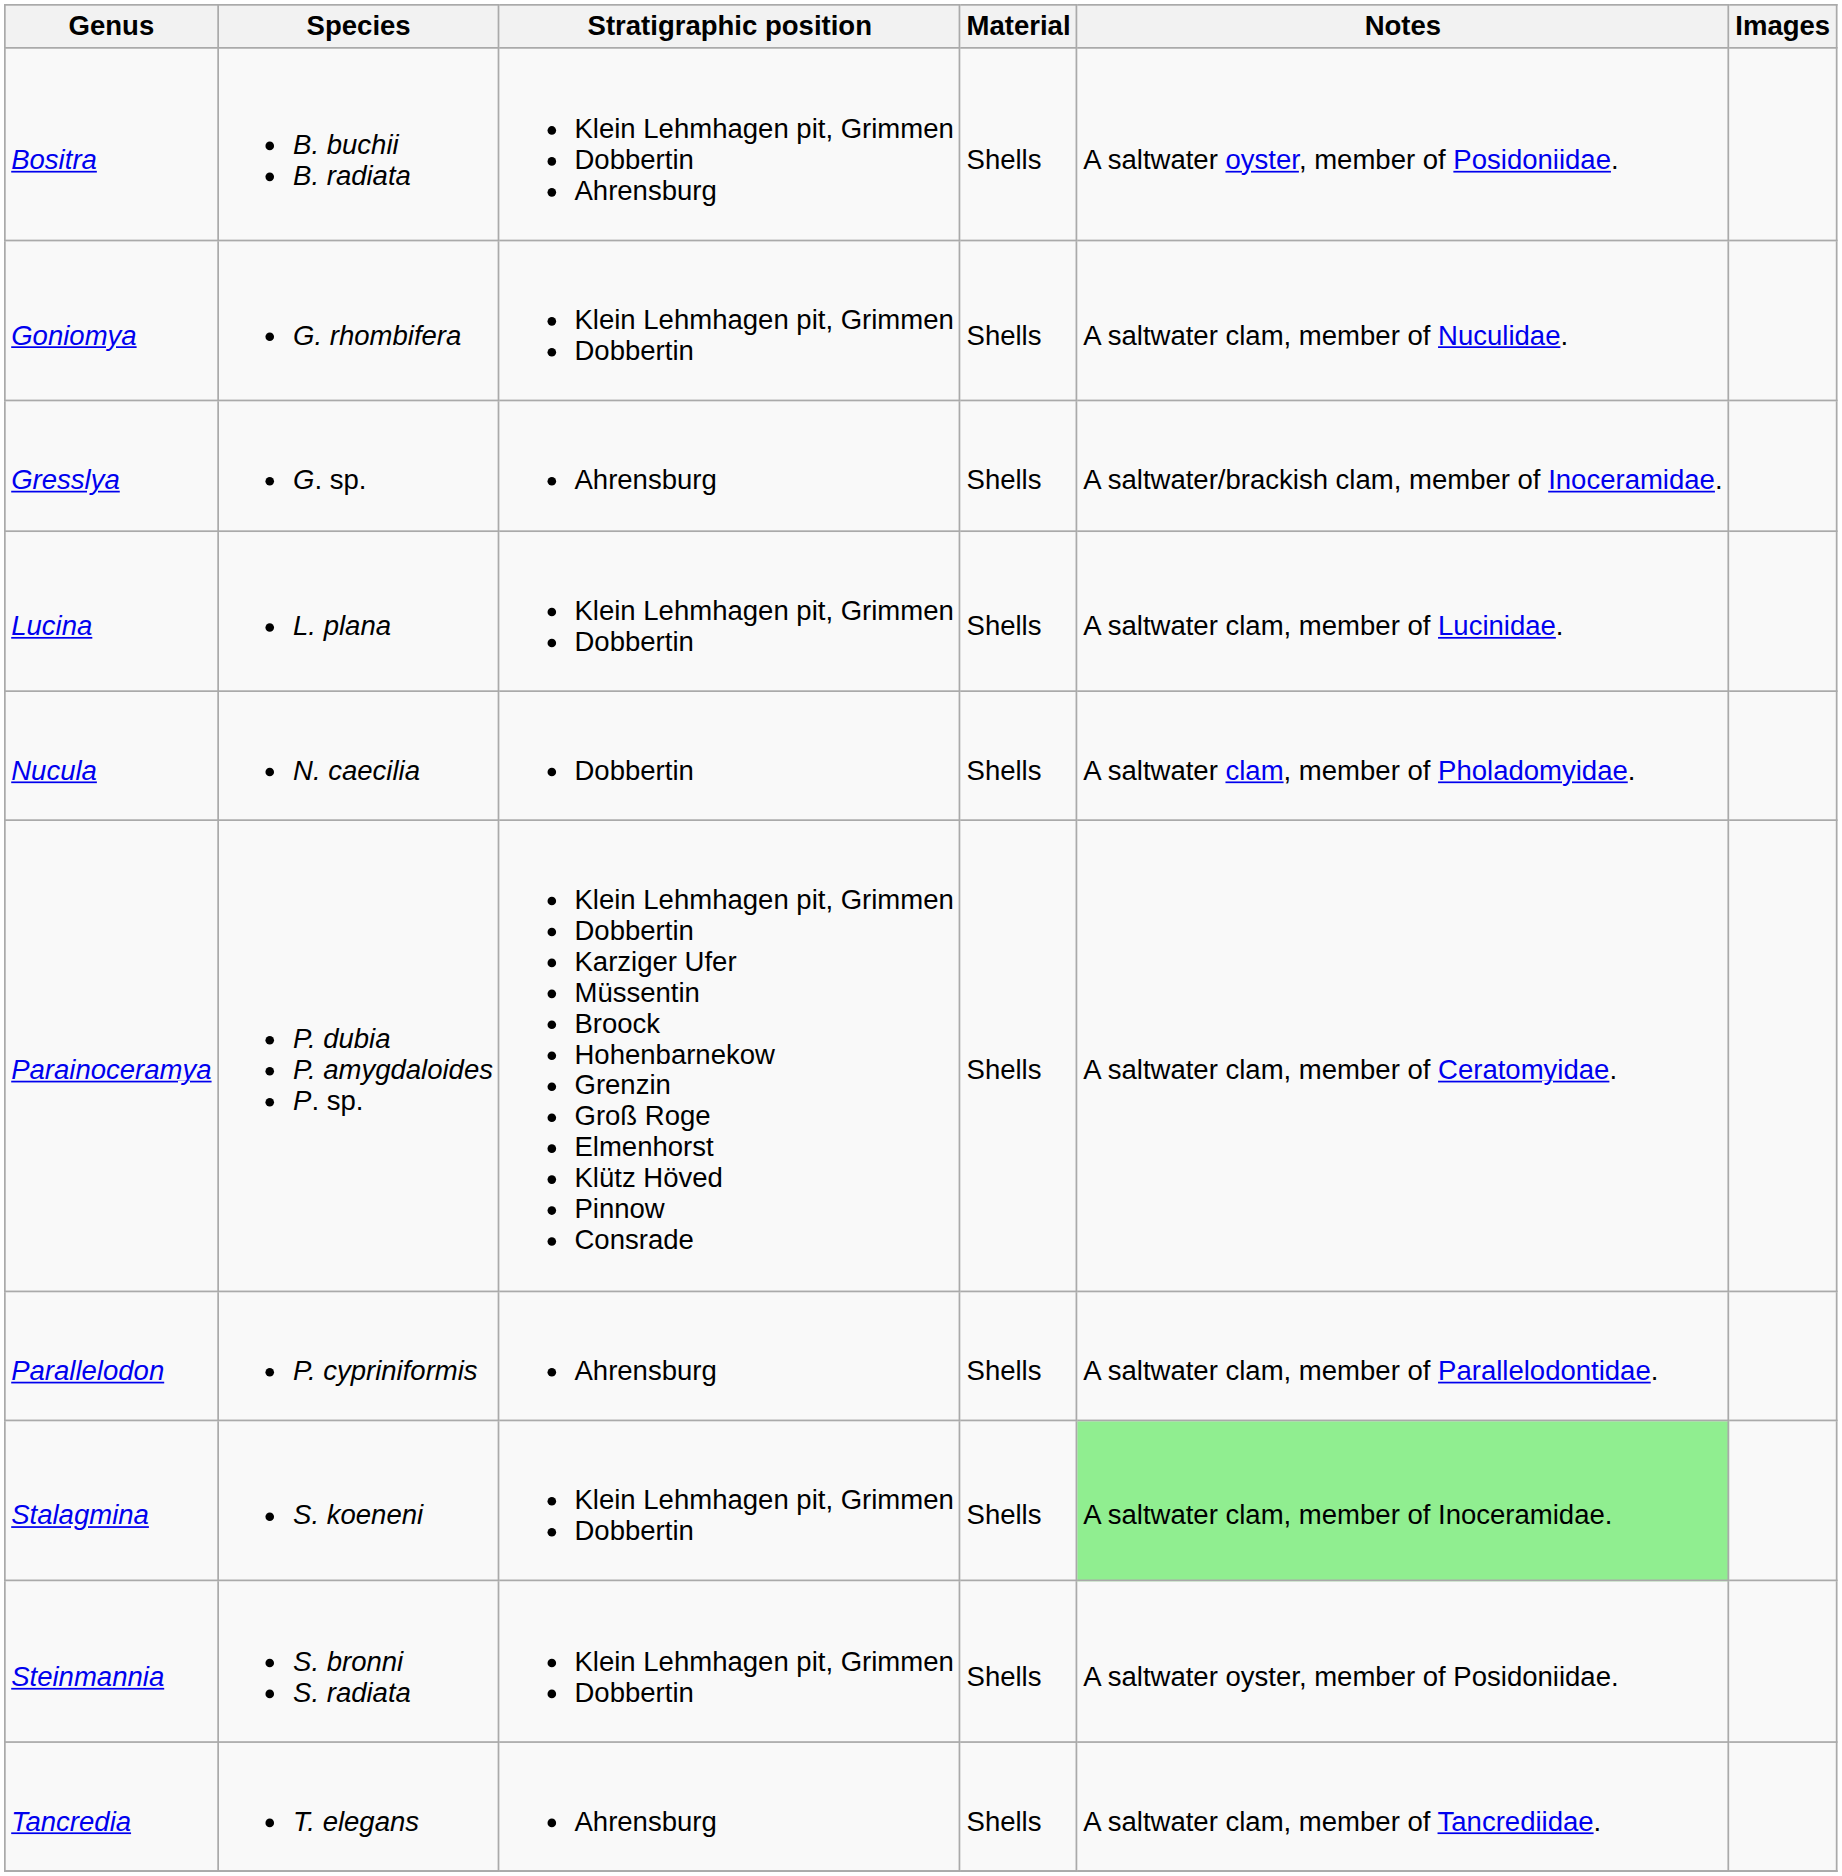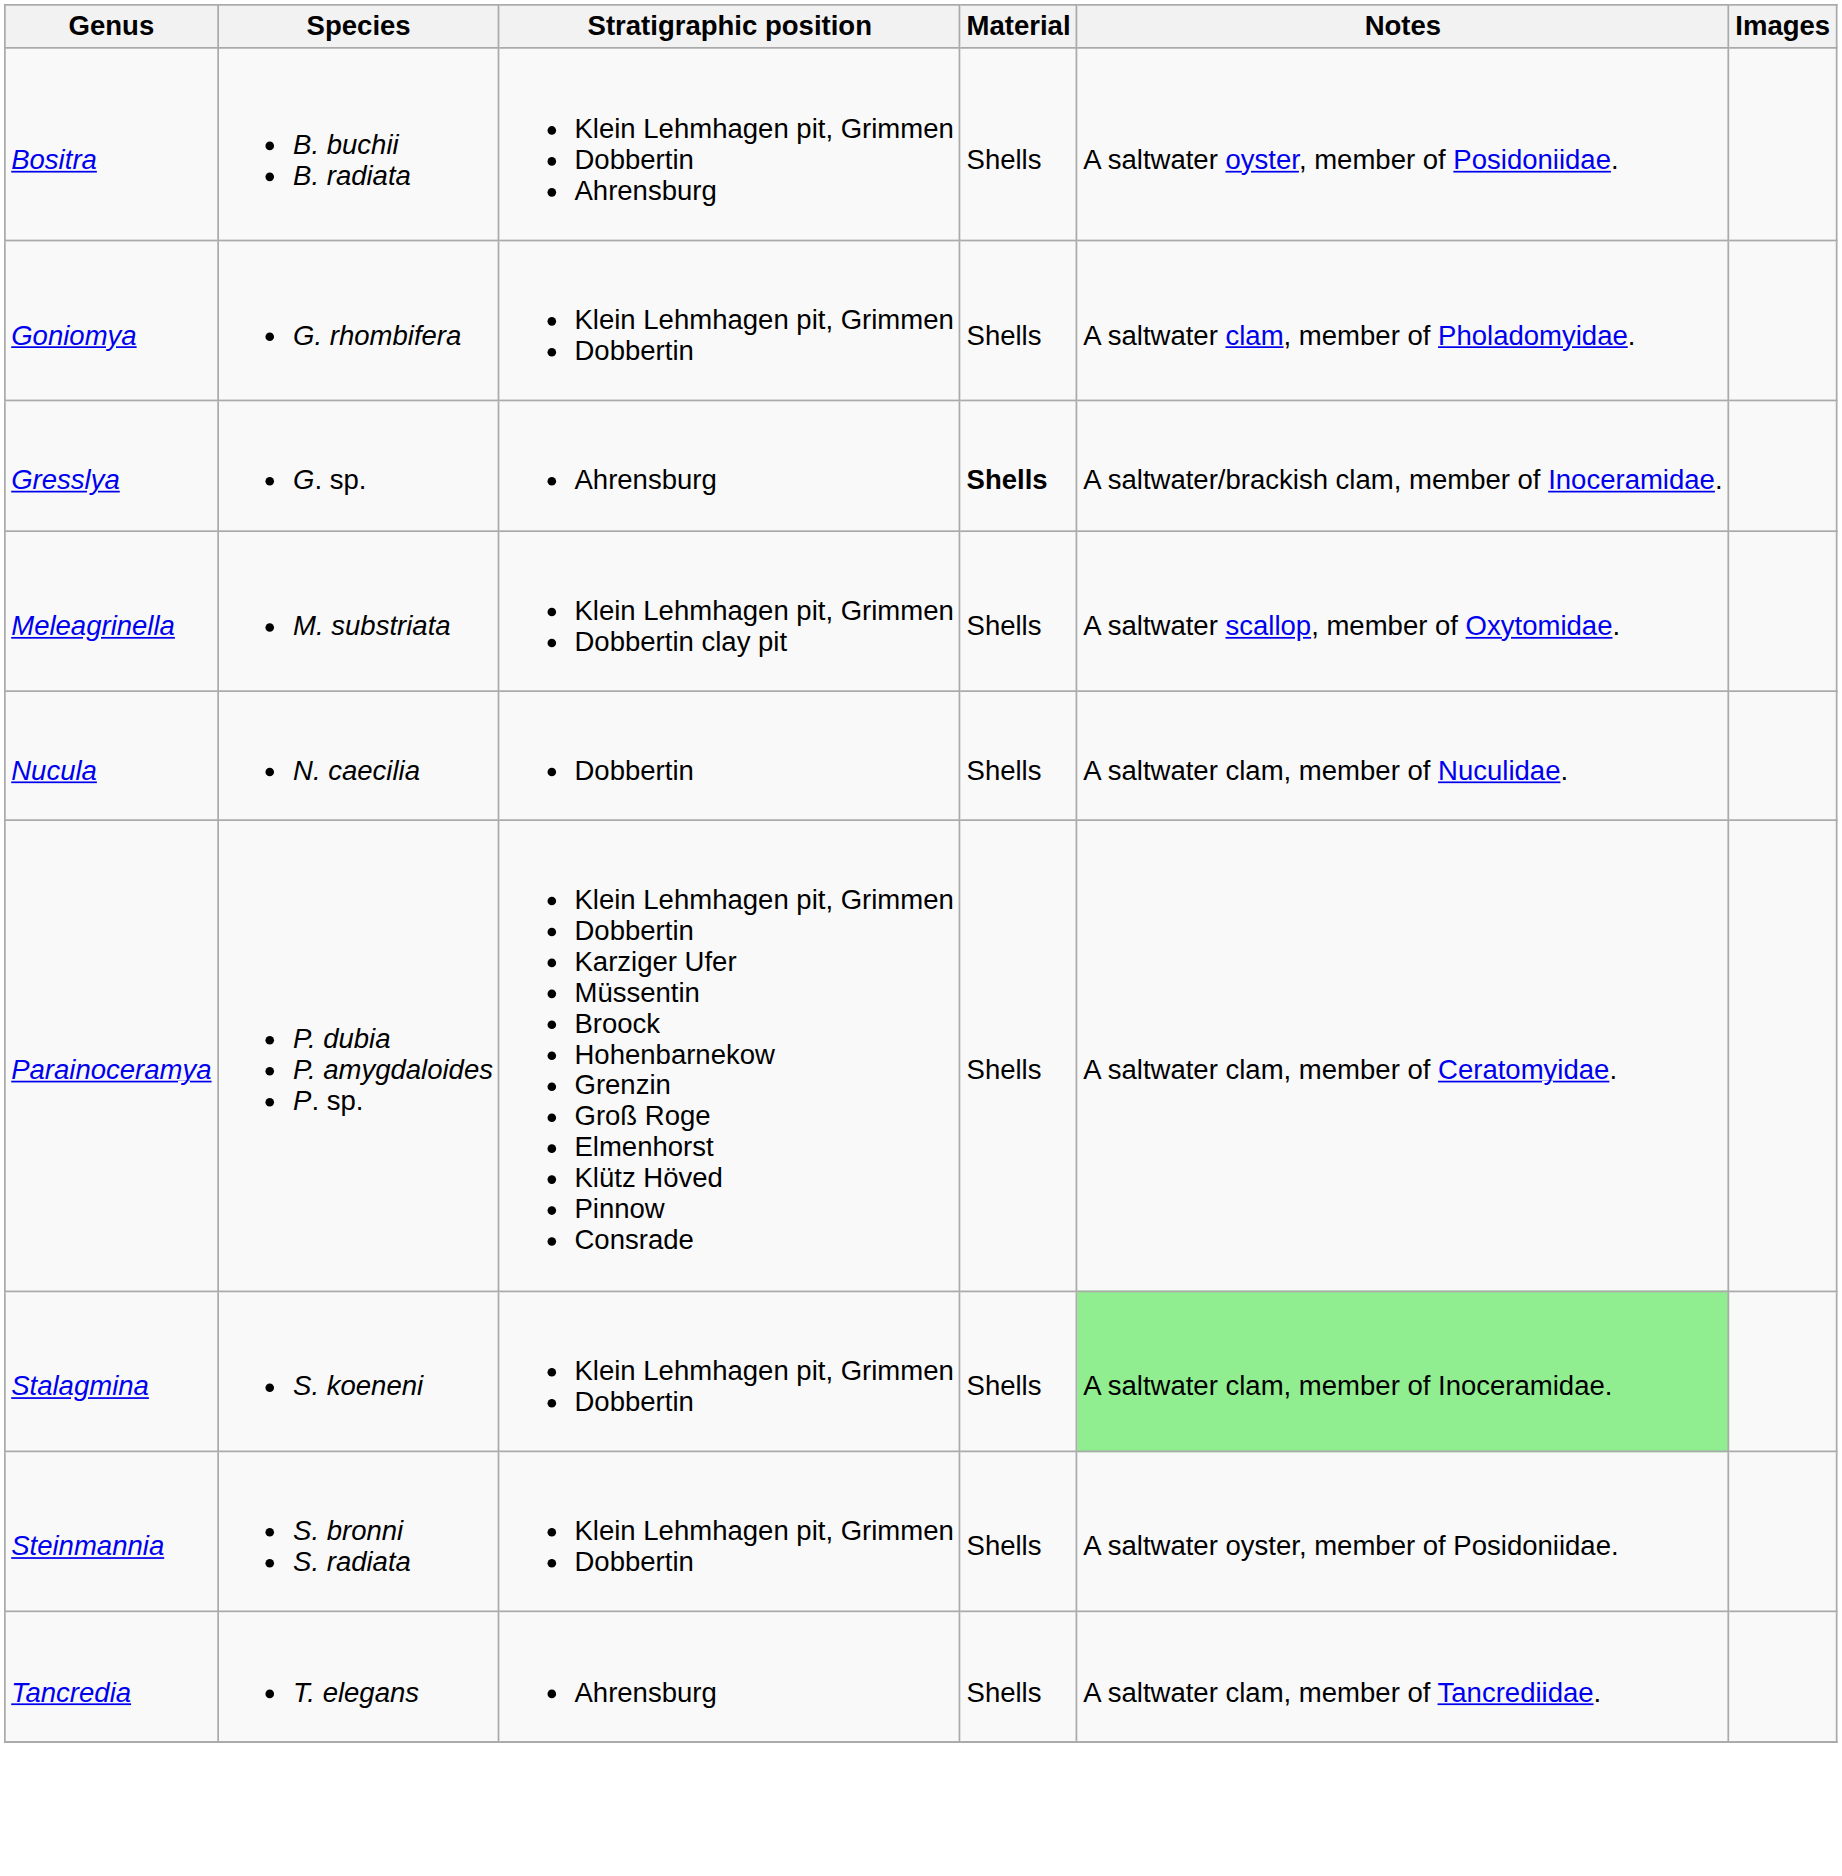 <table class = "wikitable">
 <tr>
 <th>Genus</th>
 <th>Species</th>
 <th>Stratigraphic position</th>
 <th>Material</th>
 <th>Notes</th>
 <th>Images</th>
 </tr>
 <tr>
 <td><br><em><a href='#'>Bositra</a></em></td>
 <td><br><ul><li><em>B. buchii</em></li><li><em>B. radiata</em></li></ul></td>
 <td><br><ul><li>Klein Lehmhagen pit, Grimmen</li><li>Dobbertin</li><li>Ahrensburg</li></ul></td>
 <td><br>Shells</td>
 <td><br>A saltwater <a href='#'>oyster</a>, member of <a href='#'>Posidoniidae</a>.</td>
 <td><br></td>
 </tr>
 <tr>
 <td><br><em><a href='#'>Goniomya</a></em></td>
 <td><br><ul><li><em>G. rhombifera</em></li></ul></td>
 <td><br><ul><li>Klein Lehmhagen pit, Grimmen</li><li>Dobbertin</li></ul></td>
 <td><br>Shells</td>
-<td><br>A saltwater clam, member of <a href='#'>Nuculidae</a>.</td>
+<td><br>A saltwater <a href='#'>clam</a>, member of <a href='#'>Pholadomyidae</a>.</td>
 <td></td>
 </tr>
 <tr>
 <td><br><em><a href='#'>Gresslya</a></em></td>
 <td><br><ul><li><em>G</em>. sp.</li></ul></td>
 <td><br><ul><li>Ahrensburg</li></ul></td>
-<td><br>Shells</td>
+<td><strong><br>Shells</strong></td>
 <td><br>A saltwater/brackish clam, member of <a href='#'>Inoceramidae</a>.</td>
 <td></td>
 </tr>
 <tr>
-<td><br><em><a href='#'>Lucina</a></em></td>
-<td><br><ul><li><em>L. plana</em></li></ul></td>
-<td><br><ul><li>Klein Lehmhagen pit, Grimmen</li><li>Dobbertin</li></ul></td>
+<td><br><em><a href='#'>Meleagrinella</a></em></td>
+<td><br><ul><li><em>M. substriata</em></li></ul></td>
+<td><br><ul><li>Klein Lehmhagen pit, Grimmen</li><li>Dobbertin clay pit</li></ul></td>
 <td><br>Shells</td>
-<td><br>A saltwater clam, member of <a href='#'>Lucinidae</a>.</td>
-<td></td>
+<td><br>A saltwater <a href='#'>scallop</a>, member of <a href='#'>Oxytomidae</a>.</td>
+<td><br></td>
 </tr>
 <tr>
 <td><br><em><a href='#'>Nucula</a></em></td>
 <td><br><ul><li><em>N. caecilia</em></li></ul></td>
 <td><br><ul><li>Dobbertin</li></ul></td>
 <td><br>Shells</td>
-<td><br>A saltwater <a href='#'>clam</a>, member of <a href='#'>Pholadomyidae</a>.</td>
+<td><br>A saltwater clam, member of <a href='#'>Nuculidae</a>.</td>
 <td><br></td>
 </tr>
 <tr>
 <td><br><em><a href='#'>Parainoceramya</a></em></td>
 <td><br><ul><li><em>P. dubia</em></li><li><em>P. amygdaloides</em></li><li><em>P</em>. sp.</li></ul></td>
 <td><br><ul><li>Klein Lehmhagen pit, Grimmen</li><li>Dobbertin</li><li>Karziger Ufer</li><li>Müssentin</li><li>Broock</li><li>Hohenbarnekow</li><li>Grenzin</li><li>Groß Roge</li><li>Elmenhorst</li><li>Klütz Höved</li><li>Pinnow</li><li>Consrade</li></ul></td>
 <td><br>Shells</td>
 <td><br>A saltwater clam, member of <a href='#'>Ceratomyidae</a>.</td>
 <td><br></td>
-</tr>
-<tr>
-<td><br><em><a href='#'>Parallelodon</a></em></td>
-<td><br><ul><li><em>P. cypriniformis</em></li></ul></td>
-<td><br><ul><li>Ahrensburg</li></ul></td>
-<td><br>Shells</td>
-<td><br>A saltwater clam, member of <a href='#'>Parallelodontidae</a>.</td>
-<td></td>
 </tr>
 <tr>
 <td><br><em><a href='#'>Stalagmina</a></em></td>
 <td><br><ul><li><em>S. koeneni</em></li></ul></td>
 <td><br><ul><li>Klein Lehmhagen pit, Grimmen</li><li>Dobbertin</li></ul></td>
 <td><br>Shells</td>
 <td style="background: lightgreen;"><br>A saltwater clam, member of Inoceramidae.</td>
 <td></td>
 </tr>
 <tr>
 <td><br><em><a href='#'>Steinmannia</a></em></td>
 <td><br><ul><li><em>S. bronni</em></li><li><em>S. radiata</em></li></ul></td>
 <td><br><ul><li>Klein Lehmhagen pit, Grimmen</li><li>Dobbertin</li></ul></td>
 <td><br>Shells</td>
 <td><br>A saltwater oyster, member of Posidoniidae.</td>
 <td><br></td>
 </tr>
 <tr>
 <td><br><em><a href='#'>Tancredia</a></em></td>
 <td><br><ul><li><em>T. elegans</em></li></ul></td>
 <td><br><ul><li>Ahrensburg</li></ul></td>
 <td><br>Shells</td>
 <td><br>A saltwater clam, member of <a href='#'>Tancrediidae</a>.</td>
 <td></td>
 </tr>
 <tr>
 </tr>
 </table>
